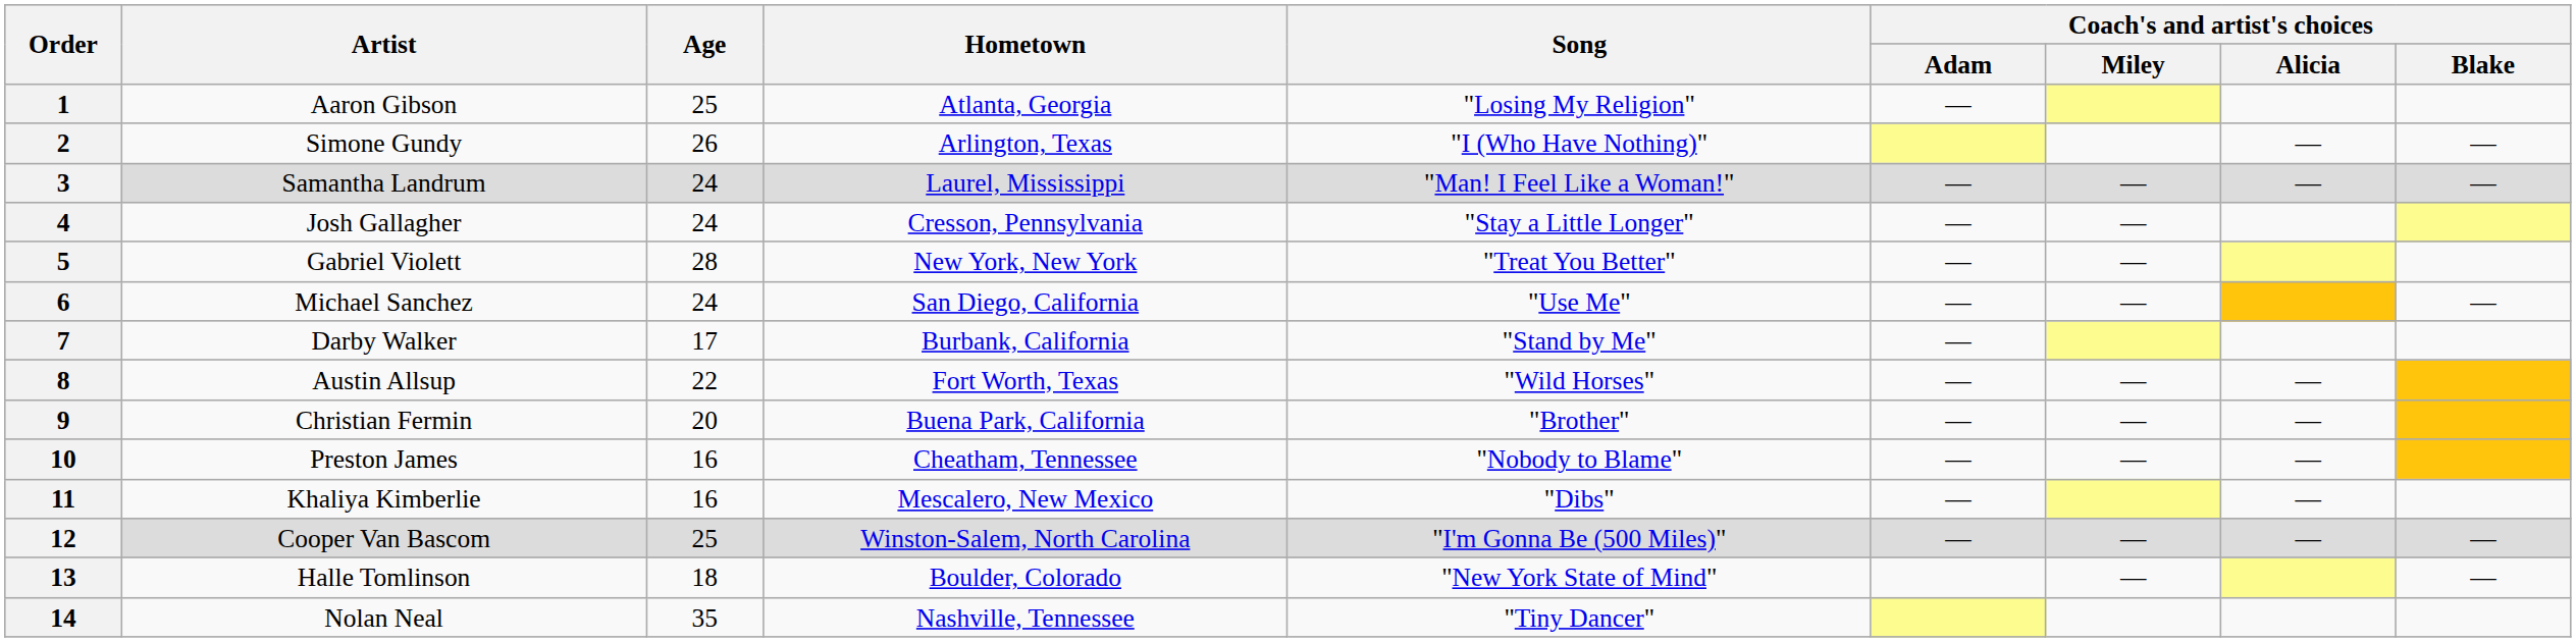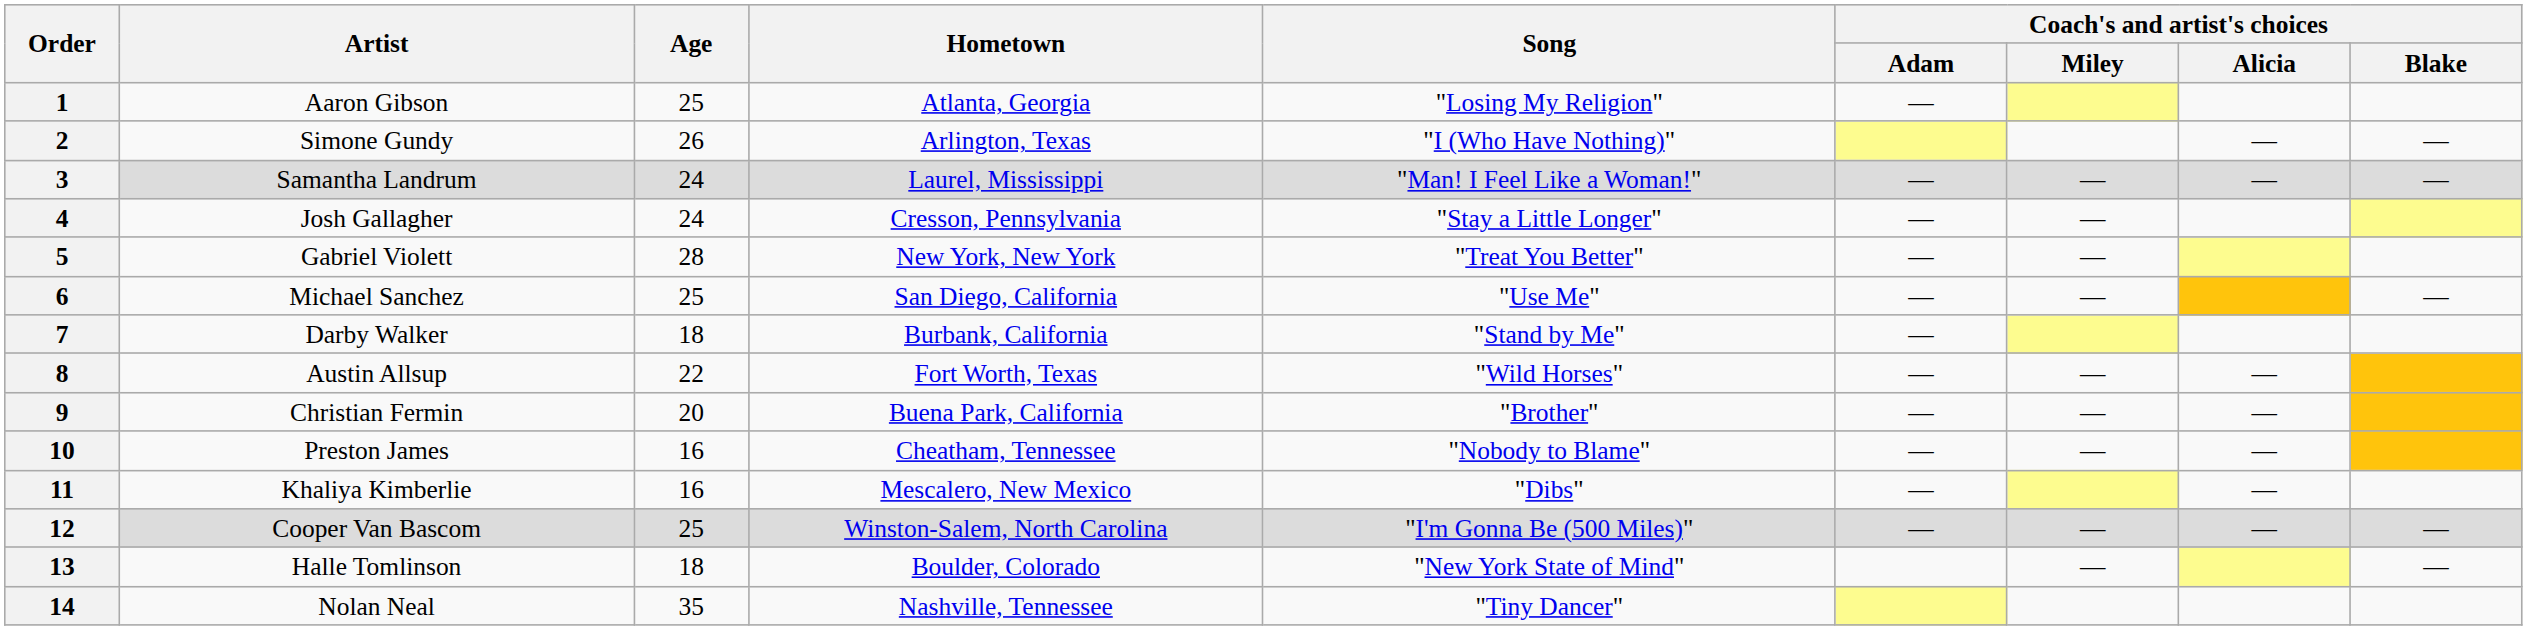 <table class="wikitable" style="text-align:center; line-height:17px; width:100%;">
 <tr>
 <th scope="col" rowspan="2" style="width:04%;">Order</th>
 <th scope="col" rowspan="2" style="width:18%;">Artist</th>
 <th scope="col" rowspan="2" style="width:04%;">Age</th>
 <th scope="col" rowspan="2" style="width:18%;">Hometown</th>
 <th scope="col" rowspan="2" style="width:20%;">Song</th>
 <th scope="col" colspan="4" style="width:24%;">Coach's and artist's choices</th>
 </tr>
 <tr>
 <th style="width:06%;">Adam</th>
 <th style="width:06%;">Miley</th>
 <th style="width:06%;">Alicia</th>
 <th style="width:06%;">Blake</th>
 </tr>
 <tr>
 <th>1</th>
 <td>Aaron Gibson</td>
 <td>25</td>
 <td><a href='#'>Atlanta, Georgia</a></td>
 <td>"<a href='#'>Losing My Religion</a>"</td>
 <td>—</td>
 <td style="background:#fdfc8f;"><strong></strong></td>
 <td><strong></strong></td>
 <td><strong></strong></td>
 </tr>
 <tr>
 <th>2</th>
 <td>Simone Gundy</td>
 <td>26</td>
 <td><a href='#'>Arlington, Texas</a></td>
 <td>"<a href='#'>I (Who Have Nothing)</a>"</td>
 <td style="background:#fdfc8f;"><strong></strong></td>
 <td><strong></strong></td>
 <td>—</td>
 <td>—</td>
 </tr>
 <tr style="background:#DCDCDC;">
 <th>3</th>
 <td>Samantha Landrum</td>
 <td>24</td>
 <td><a href='#'>Laurel, Mississippi</a></td>
 <td>"<a href='#'>Man! I Feel Like a Woman!</a>"</td>
 <td>—</td>
 <td>—</td>
 <td>—</td>
 <td>—</td>
 </tr>
 <tr>
 <th>4</th>
 <td>Josh Gallagher</td>
 <td>24</td>
 <td><a href='#'>Cresson, Pennsylvania</a></td>
 <td>"<a href='#'>Stay a Little Longer</a>"</td>
 <td>—</td>
 <td>—</td>
 <td><strong></strong></td>
 <td style="background:#fdfc8f;"><strong></strong></td>
 </tr>
 <tr>
 <th>5</th>
 <td>Gabriel Violett</td>
 <td>28</td>
 <td><a href='#'>New York, New York</a></td>
 <td>"<a href='#'>Treat You Better</a>"</td>
 <td>—</td>
 <td>—</td>
 <td style="background:#fdfc8f;"><strong></strong></td>
 <td><strong></strong></td>
 </tr>
 <tr>
 <th>6</th>
 <td>Michael Sanchez</td>
-<td>24</td>
+<td>25</td>
 <td><a href='#'>San Diego, California</a></td>
 <td>"<a href='#'>Use Me</a>"</td>
 <td>—</td>
 <td>—</td>
 <td style="background:#FFC40C;"><strong></strong></td>
 <td>—</td>
 </tr>
 <tr>
 <th>7</th>
 <td>Darby Walker</td>
-<td>17</td>
+<td>18</td>
 <td><a href='#'>Burbank, California</a></td>
 <td>"<a href='#'>Stand by Me</a>"</td>
 <td>—</td>
 <td style="background:#fdfc8f;"><strong></strong></td>
 <td><strong></strong></td>
 <td><strong></strong></td>
 </tr>
 <tr>
 <th>8</th>
 <td>Austin Allsup</td>
 <td>22</td>
 <td><a href='#'>Fort Worth, Texas</a></td>
 <td>"<a href='#'>Wild Horses</a>"</td>
 <td>—</td>
 <td>—</td>
 <td>—</td>
 <td style="background:#FFC40C;"><strong></strong></td>
 </tr>
 <tr>
 <th>9</th>
 <td>Christian Fermin</td>
 <td>20</td>
 <td><a href='#'>Buena Park, California</a></td>
 <td>"<a href='#'>Brother</a>"</td>
 <td>—</td>
 <td>—</td>
 <td>—</td>
 <td style="background:#FFC40C;"><strong></strong></td>
 </tr>
 <tr>
 <th>10</th>
 <td>Preston James</td>
 <td>16</td>
 <td><a href='#'>Cheatham, Tennessee</a></td>
 <td>"<a href='#'>Nobody to Blame</a>"</td>
 <td>—</td>
 <td>—</td>
 <td>—</td>
 <td style="background:#FFC40C;"><strong></strong></td>
 </tr>
 <tr>
 <th>11</th>
 <td>Khaliya Kimberlie</td>
 <td>16</td>
 <td><a href='#'>Mescalero, New Mexico</a></td>
 <td>"<a href='#'>Dibs</a>"</td>
 <td>—</td>
 <td style="background:#fdfc8f;"><strong></strong></td>
 <td>—</td>
 <td><strong></strong></td>
 </tr>
 <tr style="background:#DCDCDC;">
 <th>12</th>
 <td>Cooper Van Bascom</td>
 <td>25</td>
 <td><a href='#'>Winston-Salem, North Carolina</a></td>
 <td>"<a href='#'>I'm Gonna Be (500 Miles)</a>"</td>
 <td>—</td>
 <td>—</td>
 <td>—</td>
 <td>—</td>
 </tr>
 <tr>
 <th>13</th>
 <td>Halle Tomlinson</td>
 <td>18</td>
 <td><a href='#'>Boulder, Colorado</a></td>
 <td>"<a href='#'>New York State of Mind</a>"</td>
 <td><strong></strong></td>
 <td>—</td>
 <td style="background:#fdfc8f;"><strong></strong></td>
 <td>—</td>
 </tr>
 <tr>
 <th>14</th>
 <td>Nolan Neal</td>
 <td>35</td>
 <td><a href='#'>Nashville, Tennessee</a></td>
 <td>"<a href='#'>Tiny Dancer</a>"</td>
 <td style="background:#fdfc8f;"><strong></strong></td>
 <td><strong></strong></td>
 <td><strong></strong></td>
 <td><strong></strong></td>
 </tr>
 </table>
